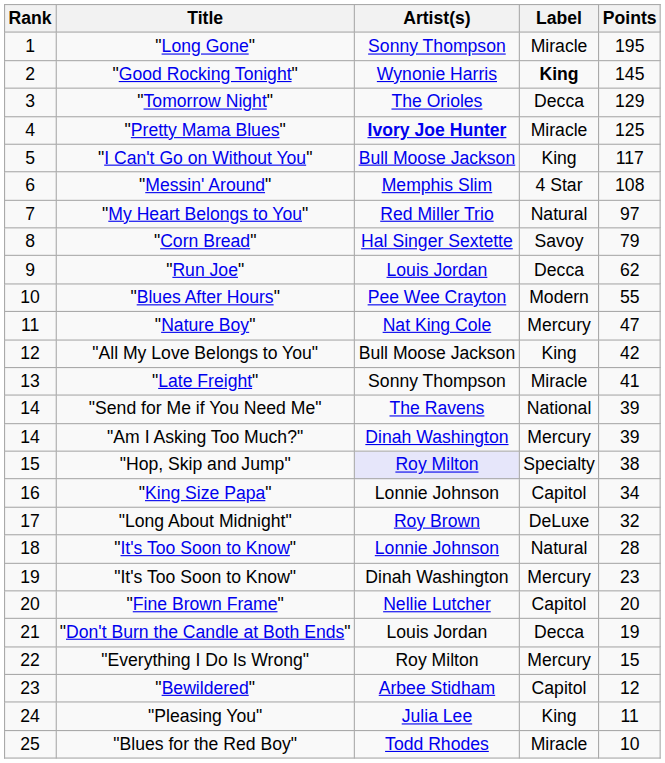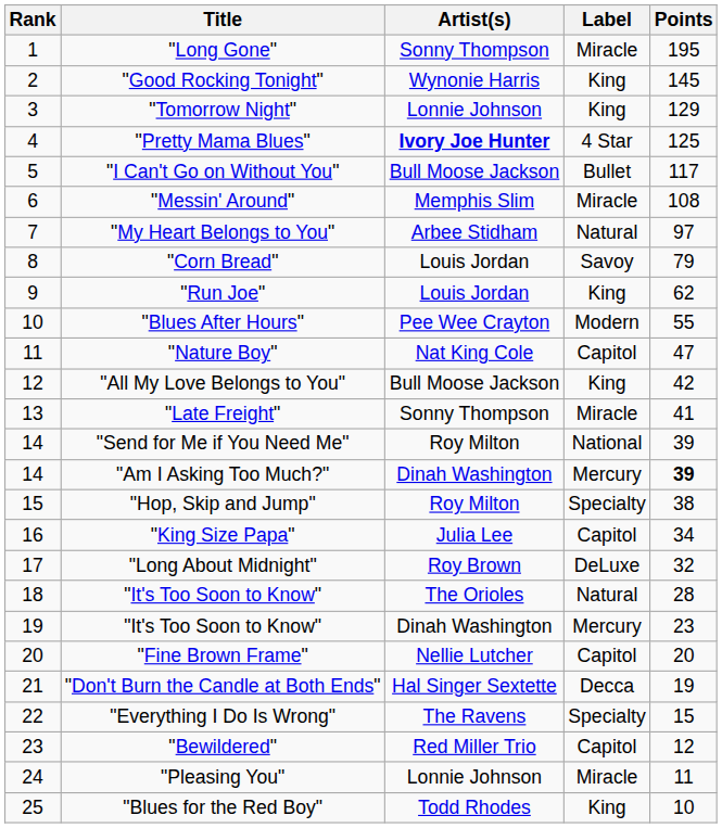 <table class="wikitable sortable" style="text-align: center">
 <tr>
 <th scope="col">Rank</th>
 <th scope="col">Title</th>
 <th scope="col">Artist(s)</th>
 <th scope="col">Label</th>
 <th scope="col">Points</th>
 </tr>
 <tr>
 <td>1</td>
 <td>"<a href='#'>Long Gone</a>"</td>
 <td><a href='#'>Sonny Thompson</a></td>
 <td>Miracle</td>
 <td>195</td>
 </tr>
 <tr>
 <td>2</td>
 <td>"<a href='#'>Good Rocking Tonight</a>"</td>
 <td><a href='#'>Wynonie Harris</a></td>
-<td><strong>King</strong></td>
+<td>King</td>
 <td>145</td>
 </tr>
 <tr>
 <td>3</td>
 <td>"<a href='#'>Tomorrow Night</a>"</td>
-<td><a href='#'>The Orioles</a></td>
-<td>Decca</td>
+<td><a href='#'>Lonnie Johnson</a></td>
+<td>King</td>
 <td>129</td>
 </tr>
 <tr>
 <td>4</td>
 <td>"<a href='#'>Pretty Mama Blues</a>"</td>
 <td><strong><a href='#'>Ivory Joe Hunter</a></strong></td>
-<td>Miracle</td>
+<td>4 Star</td>
 <td>125</td>
 </tr>
 <tr>
 <td>5</td>
 <td>"<a href='#'>I Can't Go on Without You</a>"</td>
 <td><a href='#'>Bull Moose Jackson</a></td>
-<td>King</td>
+<td>Bullet</td>
 <td>117</td>
 </tr>
 <tr>
 <td>6</td>
 <td>"<a href='#'>Messin' Around</a>"</td>
 <td><a href='#'>Memphis Slim</a></td>
-<td>4 Star</td>
+<td>Miracle</td>
 <td>108</td>
 </tr>
 <tr>
 <td>7</td>
 <td>"<a href='#'>My Heart Belongs to You</a>"</td>
-<td><a href='#'>Red Miller Trio</a></td>
+<td><a href='#'>Arbee Stidham</a></td>
 <td>Natural</td>
 <td>97</td>
 </tr>
 <tr>
 <td>8</td>
 <td>"<a href='#'>Corn Bread</a>"</td>
-<td><a href='#'>Hal Singer Sextette</a></td>
+<td>Louis Jordan</td>
 <td>Savoy</td>
 <td>79</td>
 </tr>
 <tr>
 <td>9</td>
 <td>"<a href='#'>Run Joe</a>"</td>
 <td><a href='#'>Louis Jordan</a></td>
-<td>Decca</td>
+<td>King</td>
 <td>62</td>
 </tr>
 <tr>
 <td>10</td>
 <td>"<a href='#'>Blues After Hours</a>"</td>
 <td><a href='#'>Pee Wee Crayton</a></td>
 <td>Modern</td>
 <td>55</td>
 </tr>
 <tr>
 <td>11</td>
 <td>"<a href='#'>Nature Boy</a>"</td>
 <td><a href='#'>Nat King Cole</a></td>
-<td>Mercury</td>
+<td>Capitol</td>
 <td>47</td>
 </tr>
 <tr>
 <td>12</td>
 <td>"All My Love Belongs to You"</td>
 <td>Bull Moose Jackson</td>
 <td>King</td>
 <td>42</td>
 </tr>
 <tr>
 <td>13</td>
 <td>"<a href='#'>Late Freight</a>"</td>
 <td>Sonny Thompson</td>
 <td>Miracle</td>
 <td>41</td>
 </tr>
 <tr>
 <td>14</td>
 <td>"Send for Me if You Need Me"</td>
-<td><a href='#'>The Ravens</a></td>
+<td>Roy Milton</td>
 <td>National</td>
 <td>39</td>
 </tr>
 <tr>
 <td>14</td>
 <td>"Am I Asking Too Much?"</td>
 <td><a href='#'>Dinah Washington</a></td>
 <td>Mercury</td>
-<td>39</td>
+<td><strong>39</strong></td>
 </tr>
 <tr>
 <td>15</td>
 <td>"Hop, Skip and Jump"</td>
-<td style="background: lavender;"><a href='#'>Roy Milton</a></td>
+<td><a href='#'>Roy Milton</a></td>
 <td>Specialty</td>
 <td>38</td>
 </tr>
 <tr>
 <td>16</td>
 <td>"<a href='#'>King Size Papa</a>"</td>
-<td>Lonnie Johnson</td>
+<td><a href='#'>Julia Lee</a></td>
 <td>Capitol</td>
 <td>34</td>
 </tr>
 <tr>
 <td>17</td>
 <td>"Long About Midnight"</td>
 <td><a href='#'>Roy Brown</a></td>
 <td>DeLuxe</td>
 <td>32</td>
 </tr>
 <tr>
 <td>18</td>
 <td>"<a href='#'>It's Too Soon to Know</a>"</td>
-<td><a href='#'>Lonnie Johnson</a></td>
+<td><a href='#'>The Orioles</a></td>
 <td>Natural</td>
 <td>28</td>
 </tr>
 <tr>
 <td>19</td>
 <td>"It's Too Soon to Know"</td>
 <td>Dinah Washington</td>
 <td>Mercury</td>
 <td>23</td>
 </tr>
 <tr>
 <td>20</td>
 <td>"<a href='#'>Fine Brown Frame</a>"</td>
 <td><a href='#'>Nellie Lutcher</a></td>
 <td>Capitol</td>
 <td>20</td>
 </tr>
 <tr>
 <td>21</td>
 <td>"<a href='#'>Don't Burn the Candle at Both Ends</a>"</td>
-<td>Louis Jordan</td>
+<td><a href='#'>Hal Singer Sextette</a></td>
 <td>Decca</td>
 <td>19</td>
 </tr>
 <tr>
 <td>22</td>
 <td>"Everything I Do Is Wrong"</td>
-<td>Roy Milton</td>
-<td>Mercury</td>
+<td><a href='#'>The Ravens</a></td>
+<td>Specialty</td>
 <td>15</td>
 </tr>
 <tr>
 <td>23</td>
 <td>"<a href='#'>Bewildered</a>"</td>
-<td><a href='#'>Arbee Stidham</a></td>
+<td><a href='#'>Red Miller Trio</a></td>
 <td>Capitol</td>
 <td>12</td>
 </tr>
 <tr>
 <td>24</td>
 <td>"Pleasing You"</td>
-<td><a href='#'>Julia Lee</a></td>
-<td>King</td>
+<td>Lonnie Johnson</td>
+<td>Miracle</td>
 <td>11</td>
 </tr>
 <tr>
 <td>25</td>
 <td>"Blues for the Red Boy"</td>
 <td><a href='#'>Todd Rhodes</a></td>
-<td>Miracle</td>
+<td>King</td>
 <td>10</td>
 </tr>
 </table>
